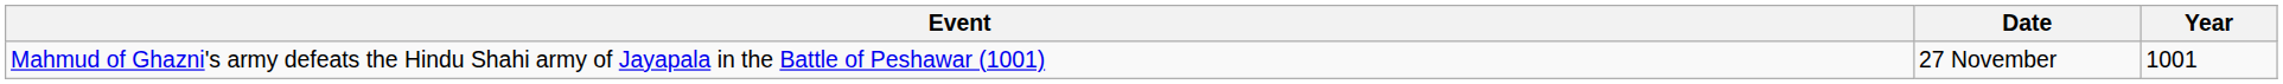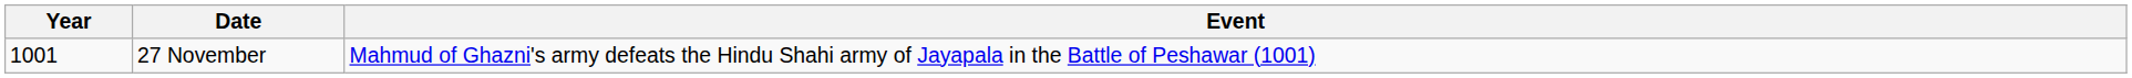 <table class="wikitable" width="100%">
 <tr>
+<th style="width:6%">Year</th>
+<th style="width:10%">Date</th>
 <th>Event</th>
-<th style="width:10%">Date</th>
-<th style="width:6%">Year</th>
 </tr>
 <tr>
+<td>1001</td>
+<td>27 November</td>
 <td><a href='#'>Mahmud of Ghazni</a>'s army defeats the Hindu Shahi army of <a href='#'>Jayapala</a> in the <a href='#'>Battle of Peshawar (1001)</a></td>
-<td>27 November</td>
-<td>1001</td>
 </tr>
 </table>
